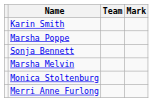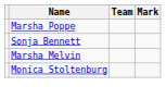 <table class=wikitable>
 <tr>
 <th></th>
 <th>Name</th>
 <th>Team</th>
 <th>Mark</th>
-</tr>
-<tr>
-<td></td>
-<td><a href='#'>Karin Smith</a></td>
-<td></td>
-<td></td>
 </tr>
 <tr>
 <td></td>
 <td><a href='#'>Marsha Poppe</a></td>
 <td></td>
 <td></td>
 </tr>
 <tr>
 <td></td>
 <td><a href='#'>Sonja Bennett</a></td>
 <td></td>
 <td></td>
 </tr>
 <tr>
 <td></td>
 <td><a href='#'>Marsha Melvin</a></td>
 <td></td>
 <td></td>
 </tr>
 <tr>
 <td></td>
 <td><a href='#'>Monica Stoltenburg</a></td>
 <td></td>
 <td></td>
 </tr>
-<tr>
-<td></td>
-<td><a href='#'>Merri Anne Furlong</a></td>
-<td></td>
-<td></td>
-</tr>
 </table>
